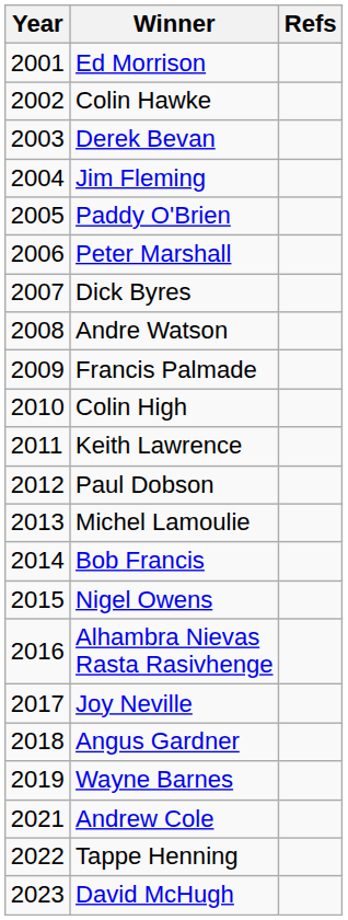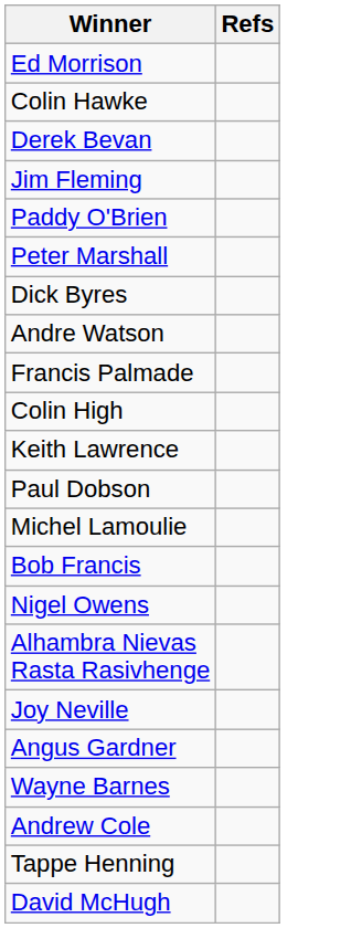 <table class="wikitable">
 <tr>
-<th>Year</th>
 <th>Winner</th>
 <th>Refs</th>
 </tr>
 <tr>
-<td>2001</td>
 <td> <a href='#'>Ed Morrison</a></td>
 <td></td>
 </tr>
 <tr>
-<td>2002</td>
 <td> Colin Hawke</td>
 <td></td>
 </tr>
 <tr>
-<td>2003</td>
 <td> <a href='#'>Derek Bevan</a></td>
 <td></td>
 </tr>
 <tr>
-<td>2004</td>
 <td> <a href='#'>Jim Fleming</a></td>
 <td></td>
 </tr>
 <tr>
-<td>2005</td>
 <td> <a href='#'>Paddy O'Brien</a></td>
 <td></td>
 </tr>
 <tr>
-<td>2006</td>
 <td> <a href='#'>Peter Marshall</a></td>
 <td></td>
 </tr>
 <tr>
-<td>2007</td>
 <td> Dick Byres</td>
 <td></td>
 </tr>
 <tr>
-<td>2008</td>
 <td> Andre Watson</td>
 <td></td>
 </tr>
 <tr>
-<td>2009</td>
 <td> Francis Palmade</td>
 <td></td>
 </tr>
 <tr>
-<td>2010</td>
 <td> Colin High</td>
 <td></td>
 </tr>
 <tr>
-<td>2011</td>
 <td> Keith Lawrence</td>
 <td></td>
 </tr>
 <tr>
-<td>2012</td>
 <td> Paul Dobson</td>
 <td></td>
 </tr>
 <tr>
-<td>2013</td>
 <td> Michel Lamoulie</td>
 <td></td>
 </tr>
 <tr>
-<td>2014</td>
 <td> <a href='#'>Bob Francis</a></td>
 <td></td>
 </tr>
 <tr>
-<td>2015</td>
 <td> <a href='#'>Nigel Owens</a></td>
 <td></td>
 </tr>
 <tr>
-<td>2016</td>
 <td> <a href='#'>Alhambra Nievas</a><br> <a href='#'>Rasta Rasivhenge</a></td>
 <td></td>
 </tr>
 <tr>
-<td>2017</td>
 <td> <a href='#'>Joy Neville</a></td>
 <td></td>
 </tr>
 <tr>
-<td>2018</td>
 <td> <a href='#'>Angus Gardner</a></td>
 <td></td>
 </tr>
 <tr>
-<td>2019</td>
 <td> <a href='#'>Wayne Barnes</a></td>
 <td></td>
 </tr>
 <tr>
-<td>2021</td>
 <td> <a href='#'>Andrew Cole</a></td>
 <td></td>
 </tr>
 <tr>
-<td>2022</td>
 <td> Tappe Henning</td>
 <td></td>
 </tr>
 <tr>
-<td>2023</td>
 <td> <a href='#'>David McHugh</a></td>
 <td></td>
 </tr>
 </table>
